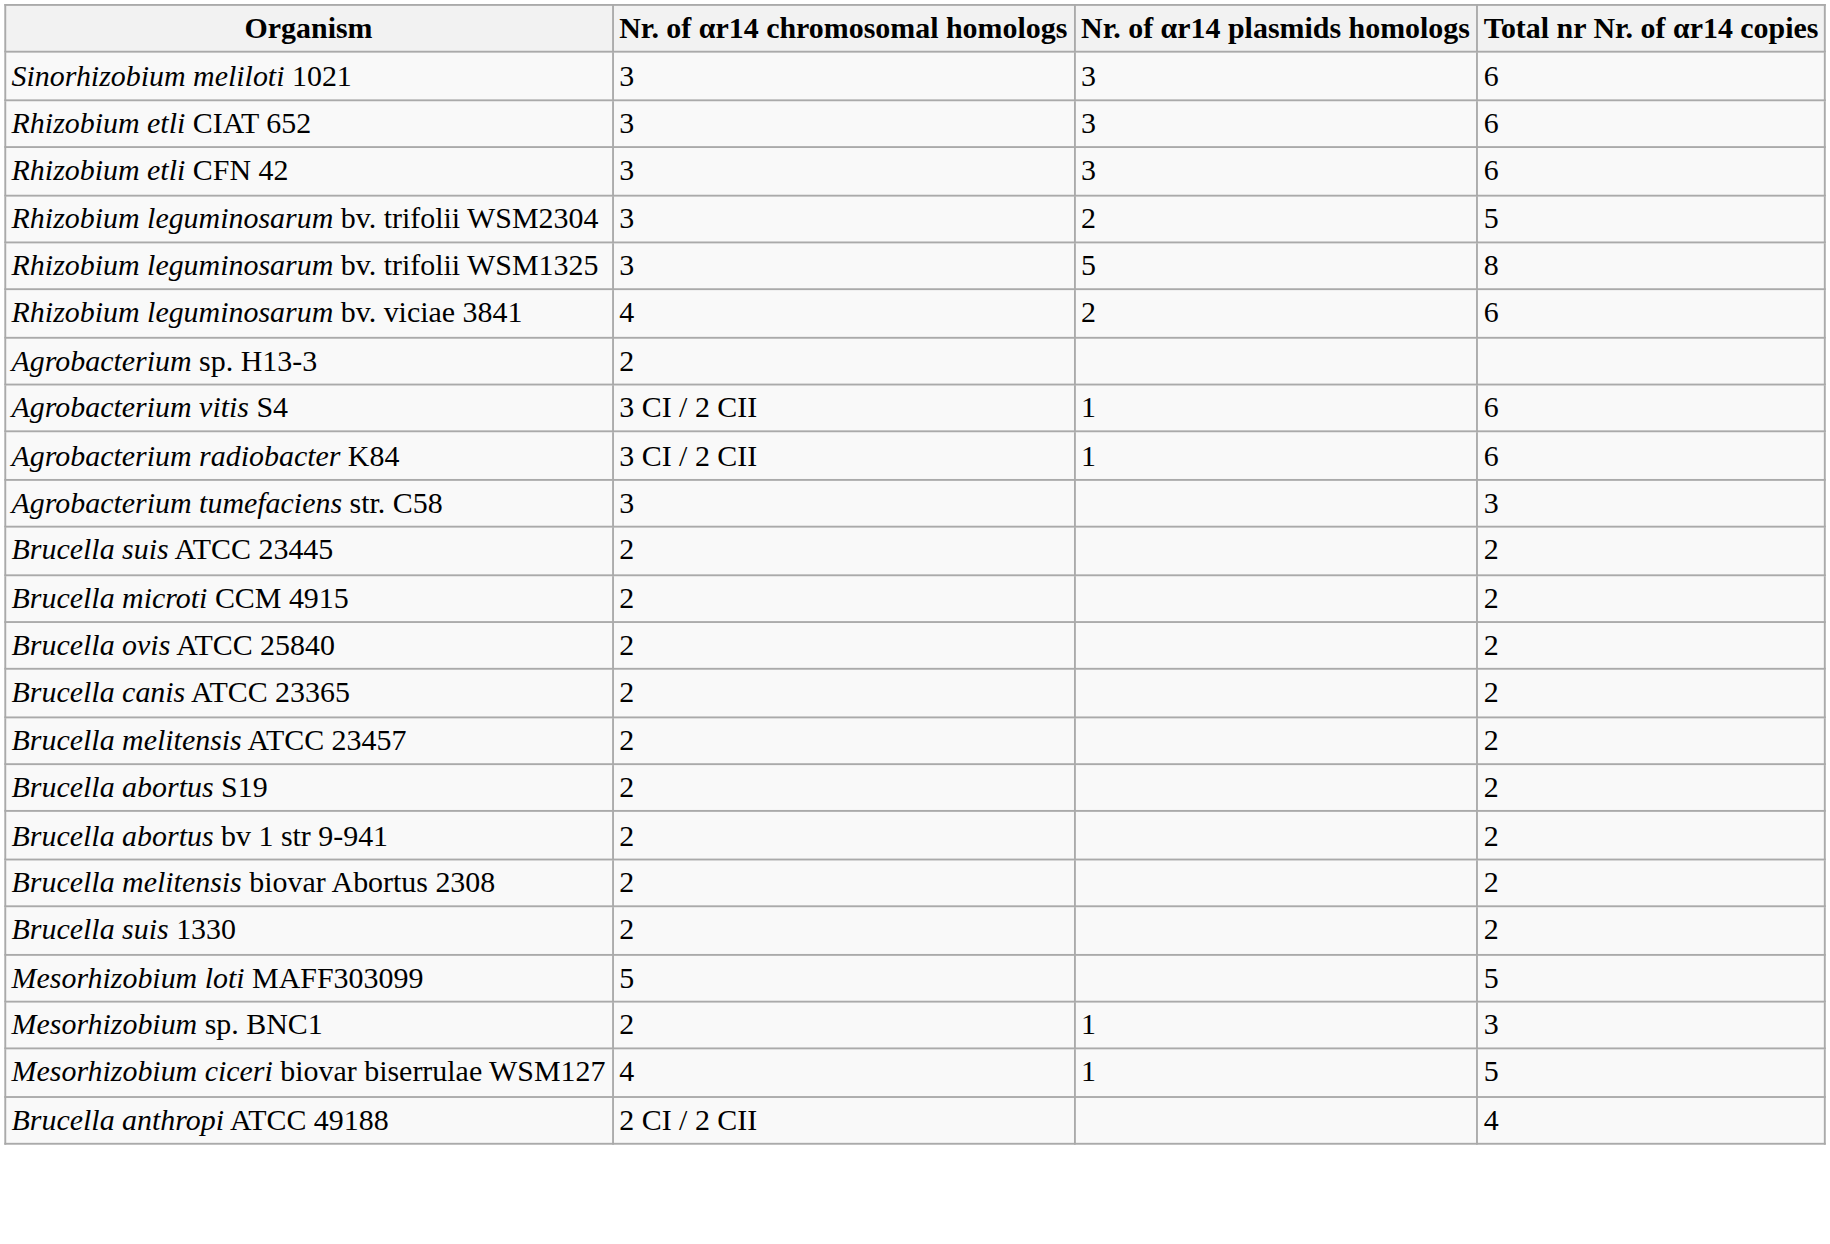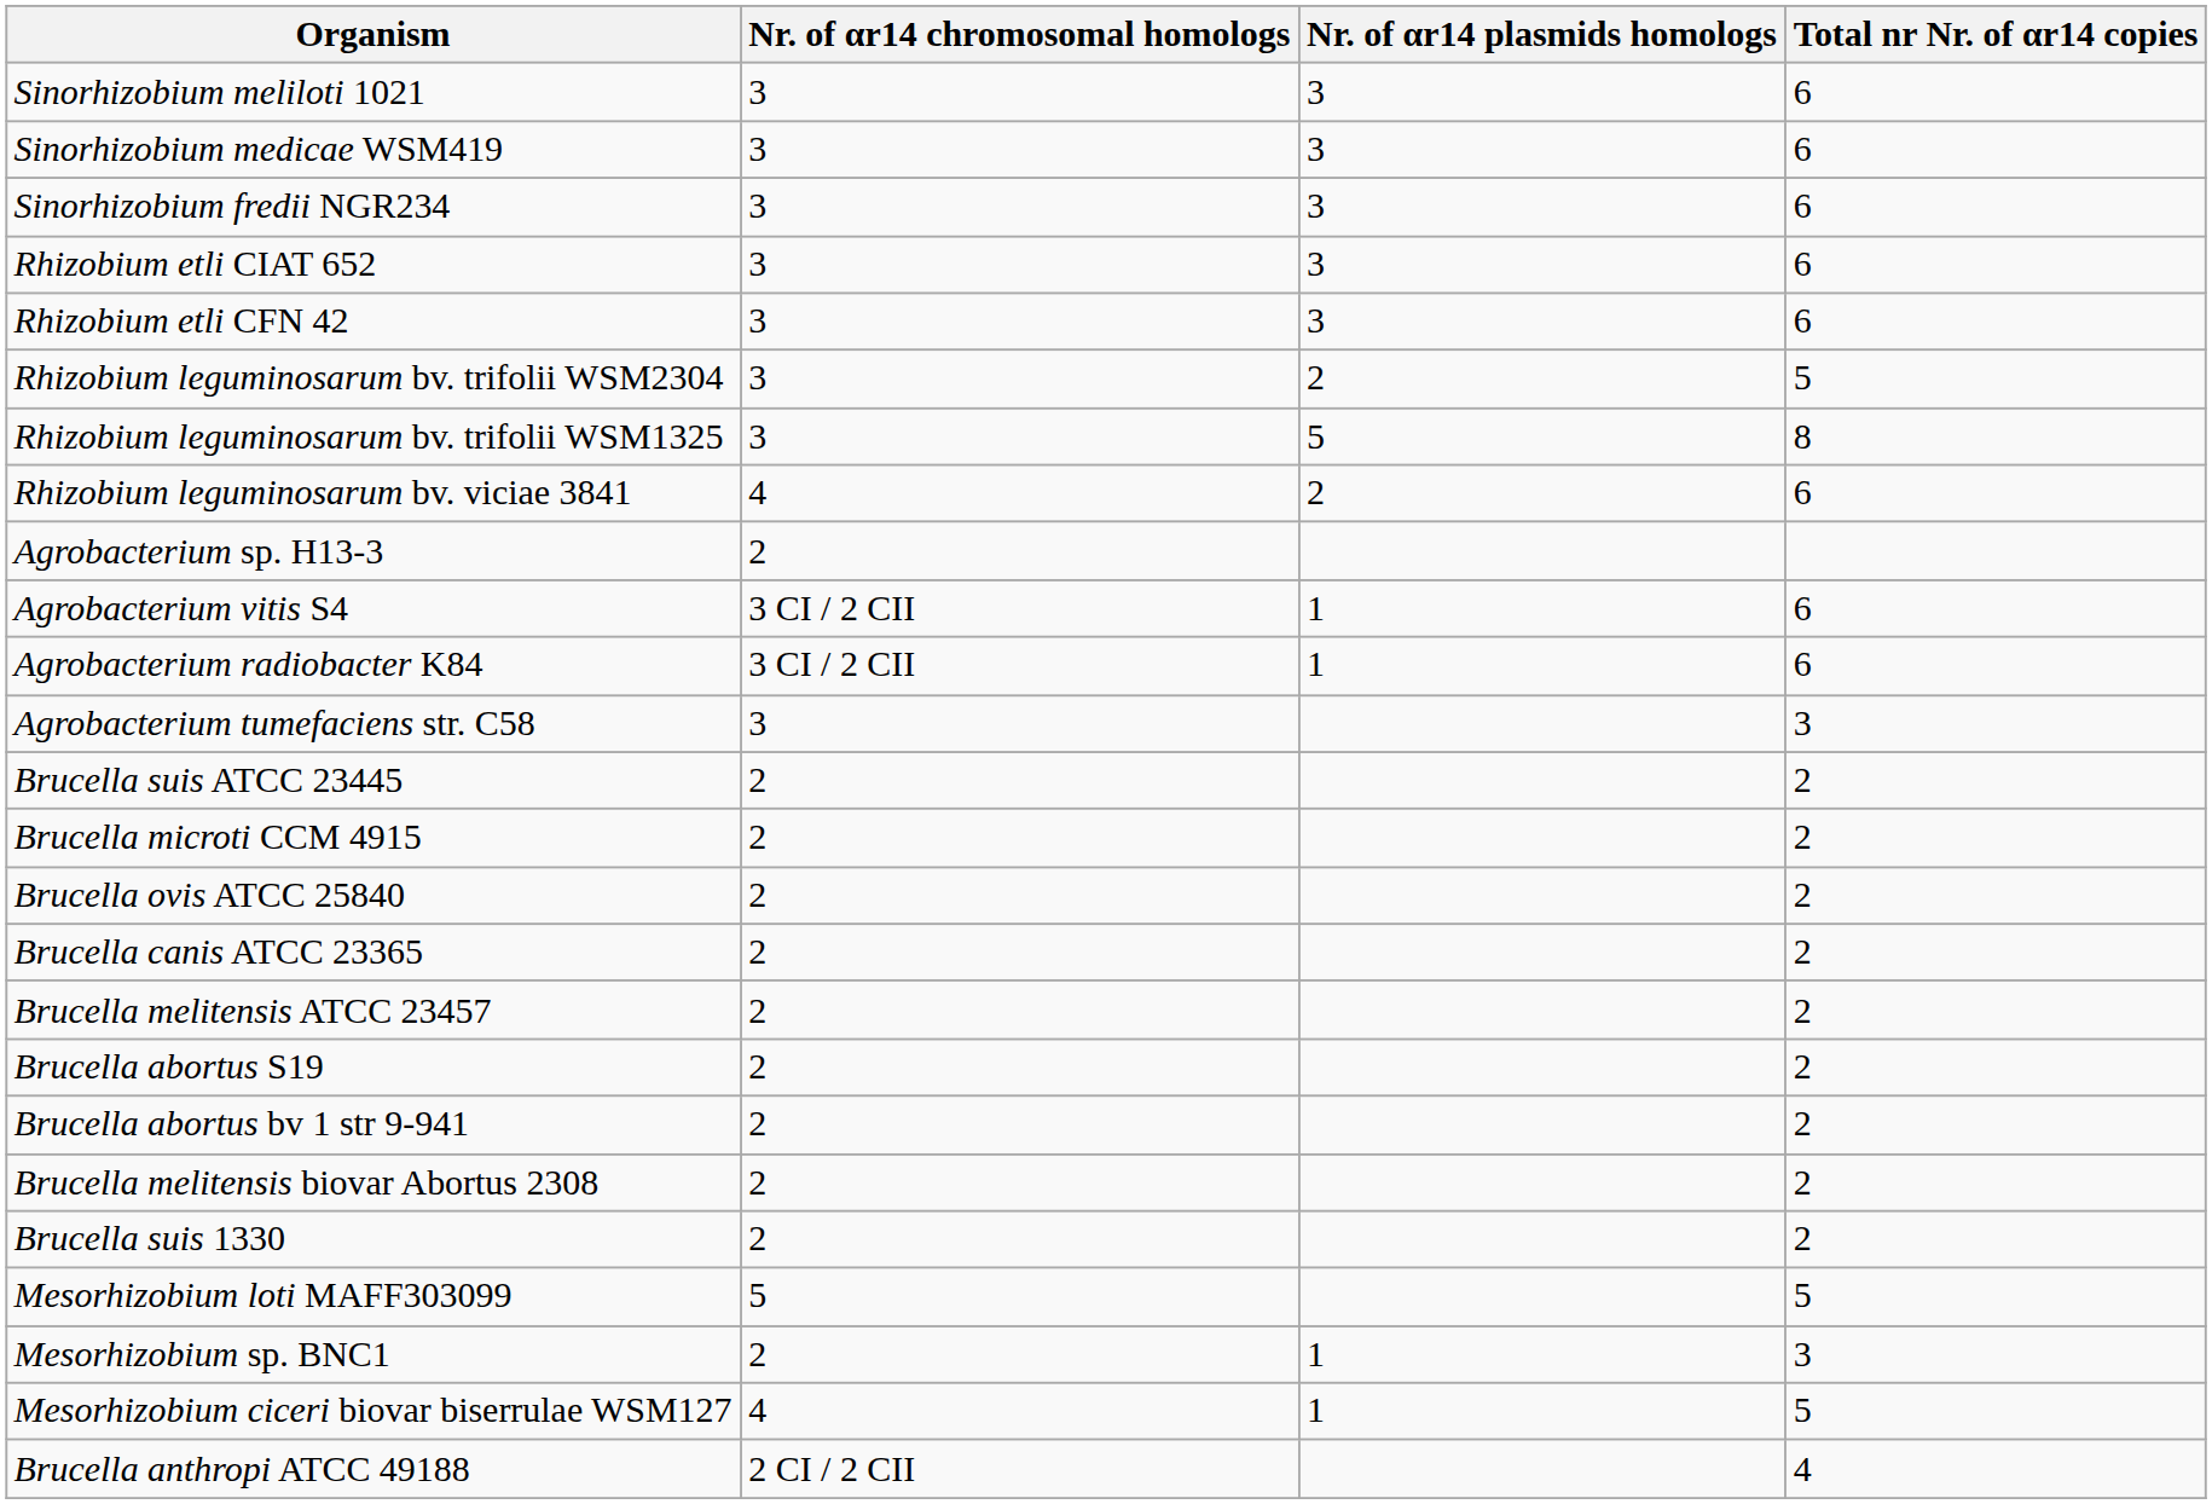 <table class="wikitable" style="text-align:left;margin:1em auto;" border="1">
 <tr>
 <th>Organism</th>
 <th>Nr. of αr14 chromosomal homologs</th>
 <th>Nr. of αr14 plasmids homologs</th>
 <th>Total nr Nr. of αr14 copies</th>
 </tr>
 <tr>
 <td><em>Sinorhizobium meliloti</em> 1021</td>
+<td>3</td>
+<td>3</td>
+<td>6</td>
+</tr>
+<tr>
+<td><em>Sinorhizobium medicae</em> WSM419</td>
+<td>3</td>
+<td>3</td>
+<td>6</td>
+</tr>
+<tr>
+<td><em>Sinorhizobium fredii</em> NGR234</td>
 <td>3</td>
 <td>3</td>
 <td>6</td>
 </tr>
 <tr>
 <td><em>Rhizobium etli</em> CIAT 652</td>
 <td>3</td>
 <td>3</td>
 <td>6</td>
 </tr>
 <tr>
 <td><em> Rhizobium etli</em> CFN 42</td>
 <td>3</td>
 <td>3</td>
 <td>6</td>
 </tr>
 <tr>
 <td><em>Rhizobium leguminosarum</em> bv. trifolii WSM2304</td>
 <td>3</td>
 <td>2</td>
 <td>5</td>
 </tr>
 <tr>
 <td><em>Rhizobium leguminosarum</em> bv. trifolii WSM1325</td>
 <td>3</td>
 <td>5</td>
 <td>8</td>
 </tr>
 <tr>
 <td><em>Rhizobium leguminosarum</em> bv. viciae 3841</td>
 <td>4</td>
 <td>2</td>
 <td>6</td>
 </tr>
 <tr>
 <td><em>Agrobacterium</em> sp. H13-3</td>
 <td>2</td>
 <td><br></td>
 <td><br></td>
 </tr>
 <tr>
 <td><em>Agrobacterium vitis</em> S4</td>
 <td>3 CI / 2 CII</td>
 <td>1</td>
 <td>6</td>
 </tr>
 <tr>
 <td><em>Agrobacterium radiobacter</em> K84</td>
 <td>3 CI / 2 CII</td>
 <td>1</td>
 <td>6</td>
 </tr>
 <tr>
 <td><em>Agrobacterium tumefaciens</em> str. C58</td>
 <td>3</td>
 <td><br></td>
 <td>3</td>
 </tr>
 <tr>
 <td><em>Brucella suis</em> ATCC 23445</td>
 <td>2</td>
 <td><br></td>
 <td>2</td>
 </tr>
 <tr>
 <td><em>Brucella microti</em> CCM 4915</td>
 <td>2</td>
 <td><br></td>
 <td>2</td>
 </tr>
 <tr>
 <td><em>Brucella ovis</em> ATCC 25840</td>
 <td>2</td>
 <td><br></td>
 <td>2</td>
 </tr>
 <tr>
 <td><em>Brucella canis</em> ATCC 23365</td>
 <td>2</td>
 <td><br></td>
 <td>2</td>
 </tr>
 <tr>
 <td><em>Brucella melitensis</em> ATCC 23457</td>
 <td>2</td>
 <td><br></td>
 <td>2</td>
 </tr>
 <tr>
 <td><em>Brucella abortus</em> S19</td>
 <td>2</td>
 <td><br></td>
 <td>2</td>
 </tr>
 <tr>
 <td><em>Brucella abortus</em> bv 1 str 9-941</td>
 <td>2</td>
 <td><br></td>
 <td>2</td>
 </tr>
 <tr>
 <td><em>Brucella melitensis</em> biovar Abortus 2308</td>
 <td>2</td>
 <td><br></td>
 <td>2</td>
 </tr>
 <tr>
 <td><em>Brucella suis</em> 1330</td>
 <td>2</td>
 <td><br></td>
 <td>2</td>
 </tr>
 <tr>
 <td><em>Mesorhizobium loti</em> MAFF303099</td>
 <td>5</td>
 <td><br></td>
 <td>5</td>
 </tr>
 <tr>
 <td><em>Mesorhizobium</em> sp. BNC1</td>
 <td>2</td>
 <td>1</td>
 <td>3</td>
 </tr>
 <tr>
 <td><em>Mesorhizobium ciceri</em> biovar biserrulae WSM127</td>
 <td>4</td>
 <td>1</td>
 <td>5</td>
 </tr>
 <tr>
 <td><em>Brucella anthropi</em> ATCC 49188</td>
 <td>2 CI / 2 CII</td>
 <td><br></td>
 <td>4</td>
 </tr>
 </table>
